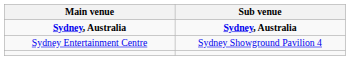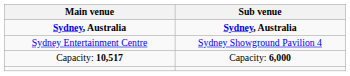 <table class="wikitable" style="text-align:center" width=560>
 <tr>
 <th width=50%>Main venue</th>
 <th width=50%>Sub venue</th>
 </tr>
 <tr>
 <td> <strong><a href='#'>Sydney</a>, Australia</strong></td>
 <td> <strong><a href='#'>Sydney</a>, Australia</strong></td>
 </tr>
 <tr>
 <td><a href='#'>Sydney Entertainment Centre</a></td>
 <td><a href='#'>Sydney Showground Pavilion 4</a></td>
 </tr>
 <tr>
+<td>Capacity: <strong>10,517</strong></td>
+<td>Capacity: <strong>6,000</strong></td>
+</tr>
+<tr>
 <td></td>
 <td></td>
 </tr>
 </table>
